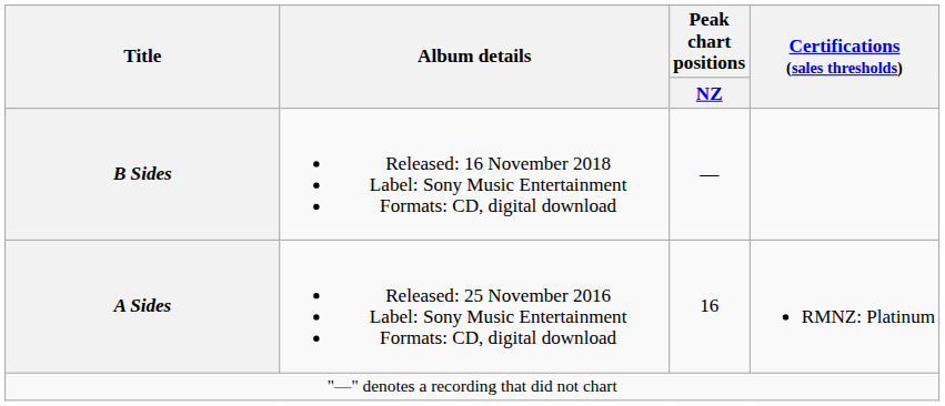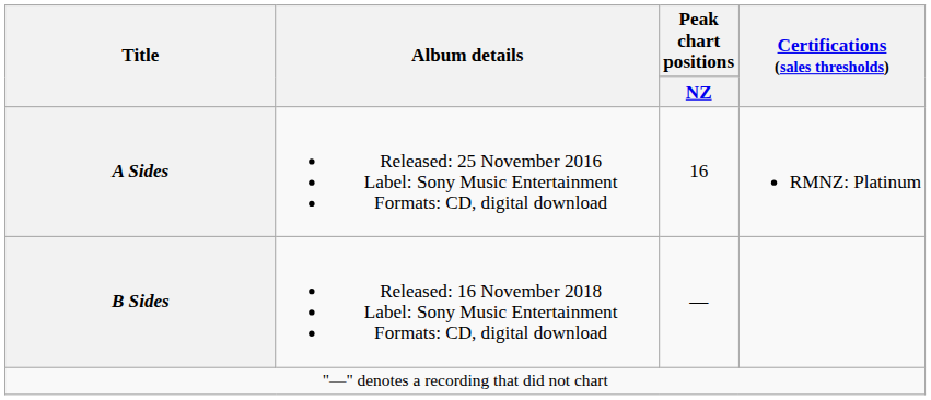 <table class="wikitable plainrowheaders" style="text-align:center;">
 <tr>
 <th scope="col" rowspan="2" style="width:14em;">Title</th>
 <th scope="col" rowspan="2" style="width:20em;">Album details</th>
 <th scope="col" colspan="1">Peak chart positions</th>
 <th scope="col" rowspan="2"><a href='#'>Certifications</a><br><small>(<a href='#'>sales thresholds</a>)</small></th>
 </tr>
 <tr>
 <th style="width:25px;"><a href='#'>NZ</a><br></th>
 </tr>
 <tr>
+<th scope="row"><em>A Sides</em></th>
+<td><br><ul><li>Released: 25 November 2016</li><li>Label: Sony Music Entertainment</li><li>Formats: CD, digital download</li></ul></td>
+<td style="text-align:center;">16</td>
+<td><br><ul><li>RMNZ: Platinum</li></ul></td>
+</tr>
+<tr>
 <th scope="row"><em>B Sides</em></th>
 <td><br><ul><li>Released: 16 November 2018</li><li>Label: Sony Music Entertainment</li><li>Formats: CD, digital download</li></ul></td>
 <td>—</td>
 <td></td>
 </tr>
 <tr>
-<th scope="row"><em>A Sides</em></th>
-<td><br><ul><li>Released: 25 November 2016</li><li>Label: Sony Music Entertainment</li><li>Formats: CD, digital download</li></ul></td>
-<td style="text-align:center;">16</td>
-<td><br><ul><li>RMNZ: Platinum</li></ul></td>
-</tr>
-<tr>
 <td colspan="4" style="font-size:90%">"—" denotes a recording that did not chart</td>
 </tr>
 </table>
